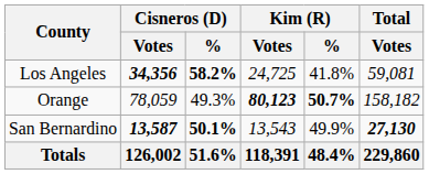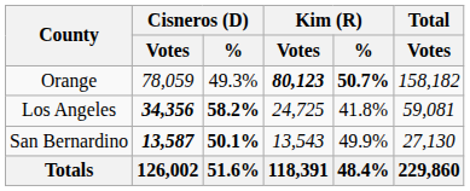 <table class="wikitable sortable" style="text-align:center">
 <tr>
 <th rowspan=2>County</th>
 <th colspan=2>Cisneros (D)</th>
 <th colspan=2>Kim (R)</th>
 <th>Total</th>
 </tr>
 <tr>
 <th>Votes</th>
 <th>%</th>
 <th>Votes</th>
 <th>%</th>
 <th data-sort-type=number>Votes</th>
 </tr>
 <tr>
+<td>Orange</td>
+<td><em>78,059</em></td>
+<td>49.3%</td>
+<td><strong><em>80,123</em></strong></td>
+<td><strong>50.7%</strong></td>
+<td><em>158,182</em></td>
+</tr>
+<tr>
 <td>Los Angeles</td>
 <td><strong><em>34,356</em></strong></td>
 <td><strong>58.2%</strong></td>
 <td><em>24,725</em></td>
 <td>41.8%</td>
 <td><em>59,081</em></td>
 </tr>
 <tr>
-<td>Orange</td>
-<td><em>78,059</em></td>
-<td>49.3%</td>
-<td><strong><em>80,123</em></strong></td>
-<td><strong>50.7%</strong></td>
-<td><em>158,182</em></td>
-</tr>
-<tr>
 <td>San Bernardino</td>
 <td><strong><em>13,587</em></strong></td>
 <td><strong>50.1%</strong></td>
 <td><em>13,543</em></td>
 <td>49.9%</td>
-<td><strong><em>27,130</em></strong></td>
+<td><em>27,130</em></td>
 </tr>
 <tr>
 <th>Totals</th>
 <th>126,002</th>
 <th>51.6%</th>
 <th>118,391</th>
 <th>48.4%</th>
 <th>229,860</th>
 </tr>
 </table>
